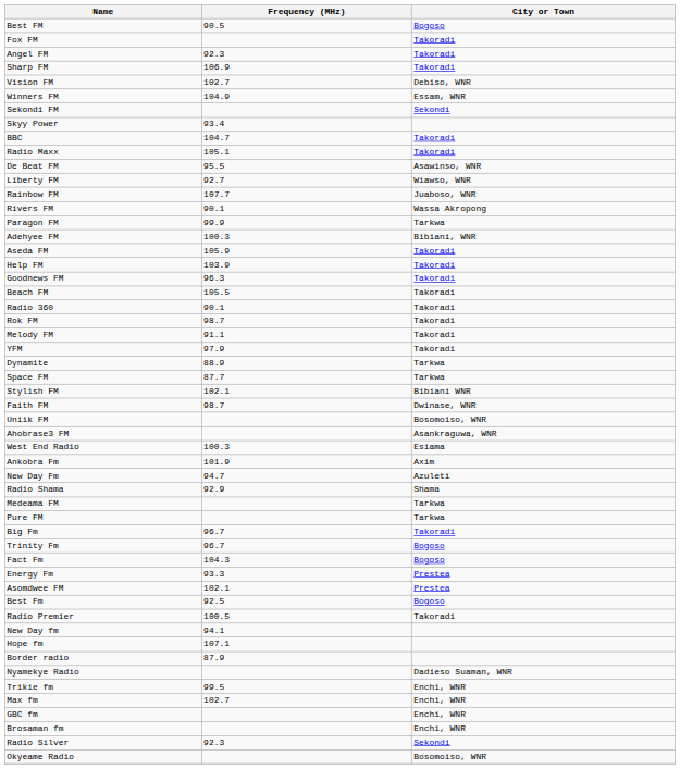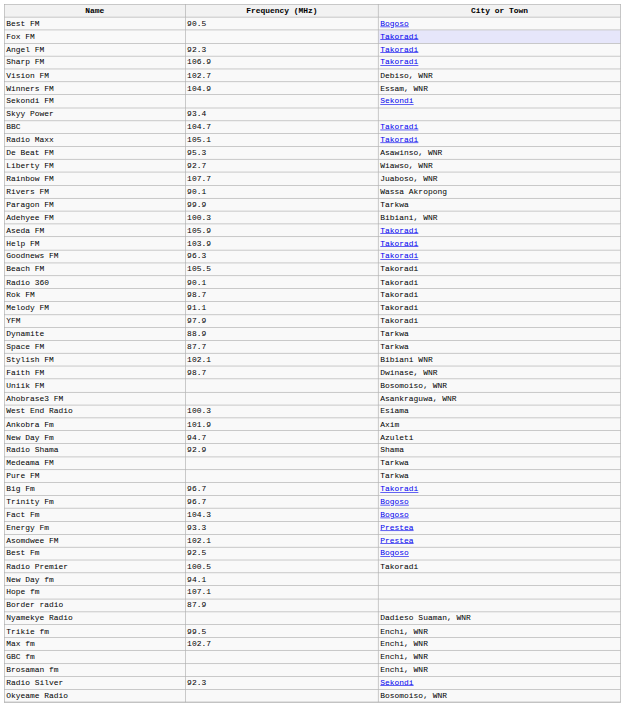 <table class="wikitable sortable"  style="width:80%;">
 <tr>
 <th>Name</th>
 <th>Frequency (MHz)</th>
 <th>City or Town</th>
 </tr>
 <tr>
 <td>Best FM</td>
 <td>90.5</td>
 <td><a href='#'>Bogoso</a></td>
 </tr>
 <tr>
 <td>Fox FM</td>
 <td></td>
-<td><a href='#'>Takoradi</a></td>
+<td style="background: lavender;"><a href='#'>Takoradi</a></td>
 </tr>
 <tr>
 <td>Angel FM</td>
 <td>92.3</td>
 <td><a href='#'>Takoradi</a></td>
 </tr>
 <tr>
 <td>Sharp FM</td>
 <td>106.9</td>
 <td><a href='#'>Takoradi</a></td>
 </tr>
 <tr>
 <td>Vision FM</td>
 <td>102.7</td>
 <td>Debiso, WNR</td>
 </tr>
 <tr>
 <td>Winners FM</td>
 <td>104.9</td>
 <td>Essam, WNR</td>
 </tr>
 <tr>
 <td>Sekondi FM</td>
 <td></td>
 <td><a href='#'>Sekondi</a></td>
 </tr>
 <tr>
 <td>Skyy Power</td>
 <td>93.4</td>
 <td></td>
 </tr>
 <tr>
 <td>BBC</td>
 <td>104.7</td>
 <td><a href='#'>Takoradi</a></td>
 </tr>
 <tr>
 <td>Radio Maxx</td>
 <td>105.1</td>
 <td><a href='#'>Takoradi</a></td>
 </tr>
 <tr>
 <td>De Beat FM</td>
-<td>95.5</td>
+<td>95.3</td>
 <td>Asawinso, WNR</td>
 </tr>
 <tr>
 <td>Liberty FM</td>
 <td>92.7</td>
 <td>Wiawso, WNR</td>
 </tr>
 <tr>
 <td>Rainbow FM</td>
 <td>107.7</td>
 <td>Juaboso, WNR</td>
 </tr>
 <tr>
 <td>Rivers FM</td>
 <td>90.1</td>
 <td>Wassa Akropong</td>
 </tr>
 <tr>
 <td>Paragon FM</td>
 <td>99.9</td>
 <td>Tarkwa</td>
 </tr>
 <tr>
 <td>Adehyee FM</td>
 <td>100.3</td>
 <td>Bibiani, WNR </td>
 </tr>
 <tr>
 <td>Aseda FM</td>
 <td>105.9</td>
 <td><a href='#'>Takoradi</a></td>
 </tr>
 <tr>
 <td>Help FM</td>
 <td>103.9</td>
 <td><a href='#'>Takoradi</a></td>
 </tr>
 <tr>
 <td>Goodnews FM</td>
 <td>96.3</td>
 <td><a href='#'>Takoradi</a></td>
 </tr>
 <tr>
 <td>Beach FM</td>
 <td>105.5</td>
 <td>Takoradi</td>
 </tr>
 <tr>
 <td>Radio 360</td>
 <td>90.1</td>
 <td>Takoradi</td>
 </tr>
 <tr>
 <td>Rok FM</td>
 <td>98.7</td>
 <td>Takoradi</td>
 </tr>
 <tr>
 <td>Melody FM</td>
 <td>91.1</td>
 <td>Takoradi</td>
 </tr>
 <tr>
 <td>YFM</td>
 <td>97.9</td>
 <td>Takoradi</td>
 </tr>
 <tr>
 <td>Dynamite</td>
 <td>88.9</td>
 <td>Tarkwa</td>
 </tr>
 <tr>
 <td>Space FM</td>
 <td>87.7</td>
 <td>Tarkwa</td>
 </tr>
 <tr>
 <td>Stylish FM</td>
 <td>102.1</td>
 <td>Bibiani WNR</td>
 </tr>
 <tr>
 <td>Faith FM</td>
 <td>98.7</td>
 <td>Dwinase, WNR</td>
 </tr>
 <tr>
 <td>Uniik FM</td>
 <td></td>
 <td>Bosomoiso, WNR</td>
 </tr>
 <tr>
 <td>Ahobrase3 FM</td>
 <td></td>
 <td>Asankraguwa, WNR</td>
 </tr>
 <tr>
 <td>West End Radio</td>
 <td>100.3</td>
 <td>Esiama</td>
 </tr>
 <tr>
 <td>Ankobra Fm</td>
 <td>101.9</td>
 <td>Axim</td>
 </tr>
 <tr>
 <td>New Day Fm</td>
 <td>94.7</td>
 <td>Azuleti</td>
 </tr>
 <tr>
 <td>Radio Shama</td>
 <td>92.9</td>
 <td>Shama</td>
 </tr>
 <tr>
 <td>Medeama FM</td>
 <td></td>
 <td>Tarkwa</td>
 </tr>
 <tr>
 <td>Pure FM</td>
 <td></td>
 <td>Tarkwa</td>
 </tr>
 <tr>
 <td>Big Fm</td>
 <td>96.7</td>
 <td><a href='#'>Takoradi</a></td>
 </tr>
 <tr>
 <td>Trinity Fm</td>
 <td>96.7</td>
 <td><a href='#'>Bogoso</a></td>
 </tr>
 <tr>
 <td>Fact Fm</td>
 <td>104.3</td>
 <td><a href='#'>Bogoso</a></td>
 </tr>
 <tr>
 <td>Energy Fm</td>
 <td>93.3</td>
 <td><a href='#'>Prestea</a></td>
 </tr>
 <tr>
 <td>Asomdwee FM</td>
 <td>102.1</td>
 <td><a href='#'>Prestea</a></td>
 </tr>
 <tr>
 <td>Best Fm</td>
 <td>92.5</td>
 <td><a href='#'>Bogoso</a></td>
 </tr>
 <tr>
 <td>Radio Premier</td>
 <td>100.5</td>
 <td>Takoradi</td>
 </tr>
 <tr>
 <td>New Day fm</td>
 <td>94.1</td>
 <td></td>
 </tr>
 <tr>
 <td>Hope fm</td>
 <td>107.1</td>
 <td></td>
 </tr>
 <tr>
 <td>Border radio</td>
 <td>87.9</td>
 <td></td>
 </tr>
 <tr>
 <td>Nyamekye Radio</td>
 <td></td>
 <td>Dadieso Suaman, WNR</td>
 </tr>
 <tr>
 <td>Trikie fm</td>
 <td>99.5</td>
 <td>Enchi, WNR</td>
 </tr>
 <tr>
 <td>Max fm</td>
 <td>102.7</td>
 <td>Enchi, WNR</td>
 </tr>
 <tr>
 <td>GBC fm</td>
 <td></td>
 <td>Enchi, WNR</td>
 </tr>
 <tr>
 <td>Brosaman fm</td>
 <td></td>
 <td>Enchi, WNR</td>
 </tr>
 <tr>
 <td>Radio Silver</td>
 <td>92.3</td>
 <td><a href='#'>Sekondi</a></td>
 </tr>
 <tr>
 <td>Okyeame Radio</td>
 <td></td>
 <td>Bosomoiso, WNR</td>
 </tr>
 <tr>
 </tr>
 </table>
